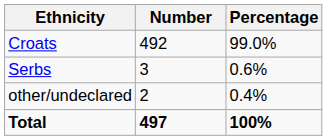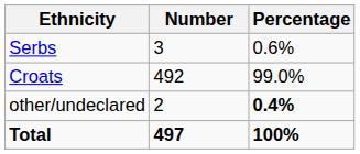 <table class="wikitable">
 <tr>
 <th width="100px">Ethnicity</th>
 <th width="80px">Number</th>
 <th width="80px">Percentage</th>
 </tr>
 <tr>
+<td><a href='#'>Serbs</a></td>
+<td>3</td>
+<td>0.6%</td>
+</tr>
+<tr>
 <td><a href='#'>Croats</a></td>
 <td>492</td>
 <td>99.0%</td>
 </tr>
 <tr>
-<td><a href='#'>Serbs</a></td>
-<td>3</td>
-<td>0.6%</td>
-</tr>
-<tr>
 <td>other/undeclared</td>
 <td>2</td>
-<td>0.4%</td>
+<td><strong>0.4%</strong></td>
 </tr>
 <tr>
 <td><strong>Total</strong></td>
 <td><strong>497</strong></td>
 <td><strong>100%</strong></td>
 </tr>
 </table>
